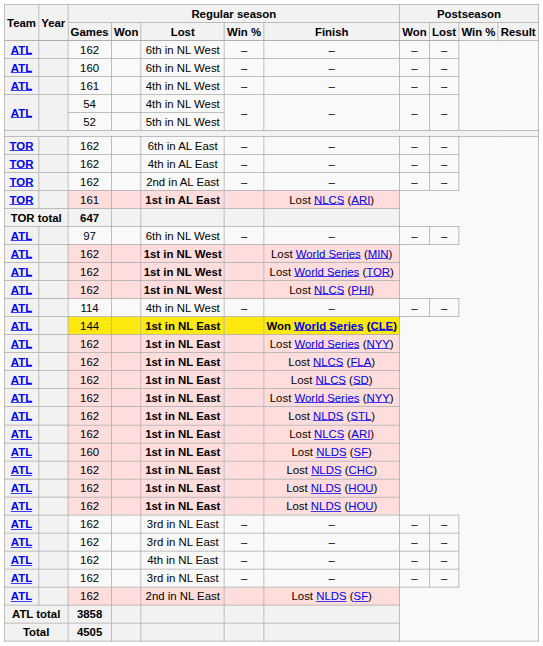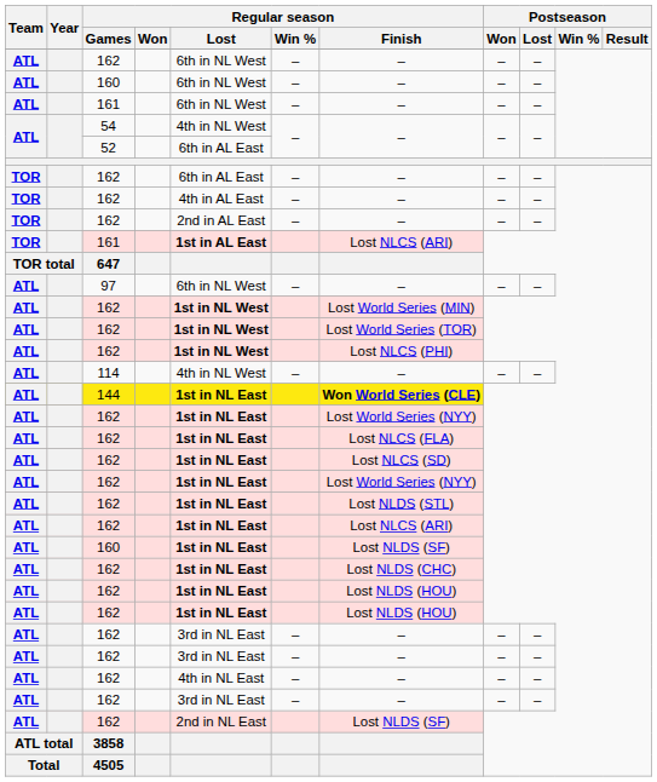 <table class="wikitable" style="font-size: 95%; text-align:center;">
 <tr>
 <th rowspan="2">Team</th>
 <th rowspan="2">Year</th>
 <th colspan="5">Regular season</th>
 <th colspan="4">Postseason</th>
 </tr>
 <tr>
 <th>Games</th>
 <th>Won</th>
 <th>Lost</th>
 <th>Win %</th>
 <th>Finish</th>
 <th>Won</th>
 <th>Lost</th>
 <th>Win %</th>
 <th>Result</th>
 </tr>
 <tr>
 </tr>
 <tr>
 <th><a href='#'>ATL</a></th>
 <th></th>
 <td>162</td>
 <td></td>
 <td>6th in NL West</td>
 <td>–</td>
 <td>–</td>
 <td>–</td>
 <td>–</td>
 </tr>
 <tr>
 <th><a href='#'>ATL</a></th>
 <th></th>
 <td>160</td>
 <td></td>
 <td>6th in NL West</td>
 <td>–</td>
 <td>–</td>
 <td>–</td>
 <td>–</td>
 </tr>
 <tr>
 <th><a href='#'>ATL</a></th>
 <th></th>
 <td>161</td>
 <td></td>
-<td>4th in NL West</td>
+<td>6th in NL West</td>
 <td>–</td>
 <td>–</td>
 <td>–</td>
 <td>–</td>
 </tr>
 <tr>
 <th rowspan="2"><a href='#'>ATL</a></th>
 <th rowspan="2"></th>
 <td>54</td>
 <td></td>
 <td>4th in NL West</td>
 <td rowspan="2">–</td>
 <td rowspan="2">–</td>
 <td rowspan="2">–</td>
 <td rowspan="2">–</td>
 </tr>
 <tr>
 <td>52</td>
 <td></td>
-<td>5th in NL West</td>
+<td>6th in AL East</td>
 </tr>
 <tr>
 <th colspan="11"></th>
 </tr>
 <tr>
 <th><a href='#'>TOR</a></th>
 <th></th>
 <td>162</td>
 <td></td>
 <td>6th in AL East</td>
 <td>–</td>
 <td>–</td>
 <td>–</td>
 <td>–</td>
 </tr>
 <tr>
 <th><a href='#'>TOR</a></th>
 <th></th>
 <td>162</td>
 <td></td>
 <td>4th in AL East</td>
 <td>–</td>
 <td>–</td>
 <td>–</td>
 <td>–</td>
 </tr>
 <tr>
 <th><a href='#'>TOR</a></th>
 <th></th>
 <td>162</td>
 <td></td>
 <td>2nd in AL East</td>
 <td>–</td>
 <td>–</td>
 <td>–</td>
 <td>–</td>
 </tr>
 <tr style="background:#fdd">
 <th><a href='#'>TOR</a></th>
 <th></th>
 <td>161</td>
 <td></td>
 <td><strong>1st in AL East</strong></td>
 <td></td>
 <td>Lost <a href='#'>NLCS</a> (<a href='#'>ARI</a>)</td>
 </tr>
 <tr>
 <th colspan="2">TOR total</th>
 <th>647</th>
 <th></th>
 <th></th>
 <th></th>
 <th></th>
 </tr>
 <tr>
 <th><a href='#'>ATL</a></th>
 <th></th>
 <td>97</td>
 <td></td>
 <td>6th in NL West</td>
 <td>–</td>
 <td>–</td>
 <td>–</td>
 <td>–</td>
 </tr>
 <tr style="background:#fdd">
 <th><a href='#'>ATL</a></th>
 <th></th>
 <td>162</td>
 <td></td>
 <td><strong>1st in NL West</strong></td>
 <td></td>
 <td>Lost <a href='#'>World Series</a> (<a href='#'>MIN</a>)</td>
 </tr>
 <tr style="background:#fdd">
 <th><a href='#'>ATL</a></th>
 <th></th>
 <td>162</td>
 <td></td>
 <td><strong>1st in NL West</strong></td>
 <td></td>
 <td>Lost <a href='#'>World Series</a> (<a href='#'>TOR</a>)</td>
 </tr>
 <tr style="background:#fdd">
 <th><a href='#'>ATL</a></th>
 <th></th>
 <td>162</td>
 <td></td>
 <td><strong>1st in NL West</strong></td>
 <td></td>
 <td>Lost <a href='#'>NLCS</a> (<a href='#'>PHI</a>)</td>
 </tr>
 <tr>
 <th><a href='#'>ATL</a></th>
 <th></th>
 <td>114</td>
 <td></td>
 <td>4th in NL West</td>
 <td>–</td>
 <td>–</td>
 <td>–</td>
 <td>–</td>
 </tr>
 <tr style="background:#fde910">
 <th><a href='#'>ATL</a></th>
 <th></th>
 <td>144</td>
 <td></td>
 <td><strong>1st in NL East</strong></td>
 <td></td>
 <td><strong>Won <a href='#'>World Series</a> (<a href='#'>CLE</a>)</strong></td>
 </tr>
 <tr style="background:#fdd">
 <th><a href='#'>ATL</a></th>
 <th></th>
 <td>162</td>
 <td></td>
 <td><strong>1st in NL East</strong></td>
 <td></td>
 <td>Lost <a href='#'>World Series</a> (<a href='#'>NYY</a>)</td>
 </tr>
 <tr style="background:#fdd">
 <th><a href='#'>ATL</a></th>
 <th></th>
 <td>162</td>
 <td></td>
 <td><strong>1st in NL East</strong></td>
 <td></td>
 <td>Lost <a href='#'>NLCS</a> (<a href='#'>FLA</a>)</td>
 </tr>
 <tr style="background:#fdd">
 <th><a href='#'>ATL</a></th>
 <th></th>
 <td>162</td>
 <td></td>
 <td><strong>1st in NL East</strong></td>
 <td></td>
 <td>Lost <a href='#'>NLCS</a> (<a href='#'>SD</a>)</td>
 </tr>
 <tr style="background:#fdd">
 <th><a href='#'>ATL</a></th>
 <th></th>
 <td>162</td>
 <td></td>
 <td><strong>1st in NL East</strong></td>
 <td></td>
 <td>Lost <a href='#'>World Series</a> (<a href='#'>NYY</a>)</td>
 </tr>
 <tr style="background:#fdd">
 <th><a href='#'>ATL</a></th>
 <th></th>
 <td>162</td>
 <td></td>
 <td><strong>1st in NL East</strong></td>
 <td></td>
 <td>Lost <a href='#'>NLDS</a> (<a href='#'>STL</a>)</td>
 </tr>
 <tr style="background:#fdd">
 <th><a href='#'>ATL</a></th>
 <th></th>
 <td>162</td>
 <td></td>
 <td><strong>1st in NL East</strong></td>
 <td></td>
 <td>Lost <a href='#'>NLCS</a> (<a href='#'>ARI</a>)</td>
 </tr>
 <tr style="background:#fdd">
 <th><a href='#'>ATL</a></th>
 <th></th>
 <td>160</td>
 <td></td>
 <td><strong>1st in NL East</strong></td>
 <td></td>
 <td>Lost <a href='#'>NLDS</a> (<a href='#'>SF</a>)</td>
 </tr>
 <tr style="background:#fdd">
 <th><a href='#'>ATL</a></th>
 <th></th>
 <td>162</td>
 <td></td>
 <td><strong>1st in NL East</strong></td>
 <td></td>
 <td>Lost <a href='#'>NLDS</a> (<a href='#'>CHC</a>)</td>
 </tr>
 <tr style="background:#fdd">
 <th><a href='#'>ATL</a></th>
 <th></th>
 <td>162</td>
 <td></td>
 <td><strong>1st in NL East</strong></td>
 <td></td>
 <td>Lost <a href='#'>NLDS</a> (<a href='#'>HOU</a>)</td>
 </tr>
 <tr style="background:#fdd">
 <th><a href='#'>ATL</a></th>
 <th></th>
 <td>162</td>
 <td></td>
 <td><strong>1st in NL East</strong></td>
 <td></td>
 <td>Lost <a href='#'>NLDS</a> (<a href='#'>HOU</a>)</td>
 </tr>
 <tr>
 <th><a href='#'>ATL</a></th>
 <th></th>
 <td>162</td>
 <td></td>
 <td>3rd in NL East</td>
 <td>–</td>
 <td>–</td>
 <td>–</td>
 <td>–</td>
 </tr>
 <tr>
 <th><a href='#'>ATL</a></th>
 <th></th>
 <td>162</td>
 <td></td>
 <td>3rd in NL East</td>
 <td>–</td>
 <td>–</td>
 <td>–</td>
 <td>–</td>
 </tr>
 <tr>
 <th><a href='#'>ATL</a></th>
 <th></th>
 <td>162</td>
 <td></td>
 <td>4th in NL East</td>
 <td>–</td>
 <td>–</td>
 <td>–</td>
 <td>–</td>
 </tr>
 <tr>
 <th><a href='#'>ATL</a></th>
 <th></th>
 <td>162</td>
 <td></td>
 <td>3rd in NL East</td>
 <td>–</td>
 <td>–</td>
 <td>–</td>
 <td>–</td>
 </tr>
 <tr style="background:#fdd">
 <th><a href='#'>ATL</a></th>
 <th></th>
 <td>162</td>
 <td></td>
 <td>2nd in NL East</td>
 <td></td>
 <td>Lost <a href='#'>NLDS</a> (<a href='#'>SF</a>)</td>
 </tr>
 <tr>
 <th colspan="2">ATL total</th>
 <th>3858</th>
 <th></th>
 <th></th>
 <th></th>
 <th></th>
 </tr>
 <tr>
 <th colspan="2">Total</th>
 <th>4505</th>
 <th></th>
 <th></th>
 <th></th>
 <th></th>
 </tr>
 </table>
